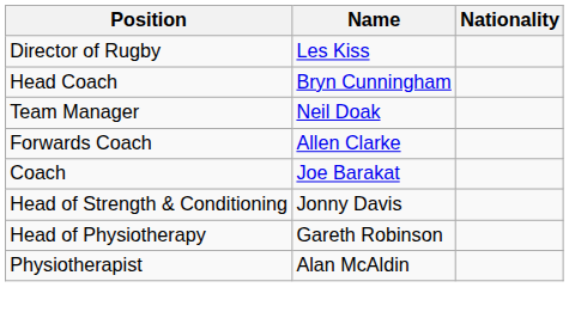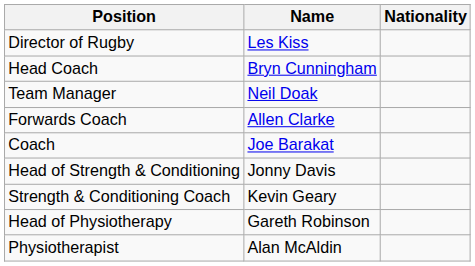 <table class="wikitable">
 <tr>
 <th>Position</th>
 <th>Name</th>
 <th>Nationality</th>
 </tr>
 <tr>
 <td>Director of Rugby</td>
 <td><a href='#'>Les Kiss</a></td>
 <td></td>
 </tr>
 <tr>
 <td>Head Coach</td>
 <td><a href='#'>Bryn Cunningham</a></td>
 <td></td>
 </tr>
 <tr>
 <td>Team Manager</td>
 <td><a href='#'>Neil Doak</a></td>
 <td></td>
 </tr>
 <tr>
 <td>Forwards Coach</td>
 <td><a href='#'>Allen Clarke</a></td>
 <td></td>
 </tr>
 <tr>
 <td>Coach</td>
 <td><a href='#'>Joe Barakat</a></td>
 <td></td>
 </tr>
 <tr>
 <td>Head of Strength & Conditioning</td>
 <td>Jonny Davis</td>
 <td></td>
 </tr>
 <tr>
+<td>Strength & Conditioning Coach</td>
+<td>Kevin Geary</td>
+<td></td>
+</tr>
+<tr>
 <td>Head of Physiotherapy</td>
 <td>Gareth Robinson</td>
 <td></td>
 </tr>
 <tr>
 <td>Physiotherapist</td>
 <td>Alan McAldin</td>
 <td></td>
 </tr>
 </table>
